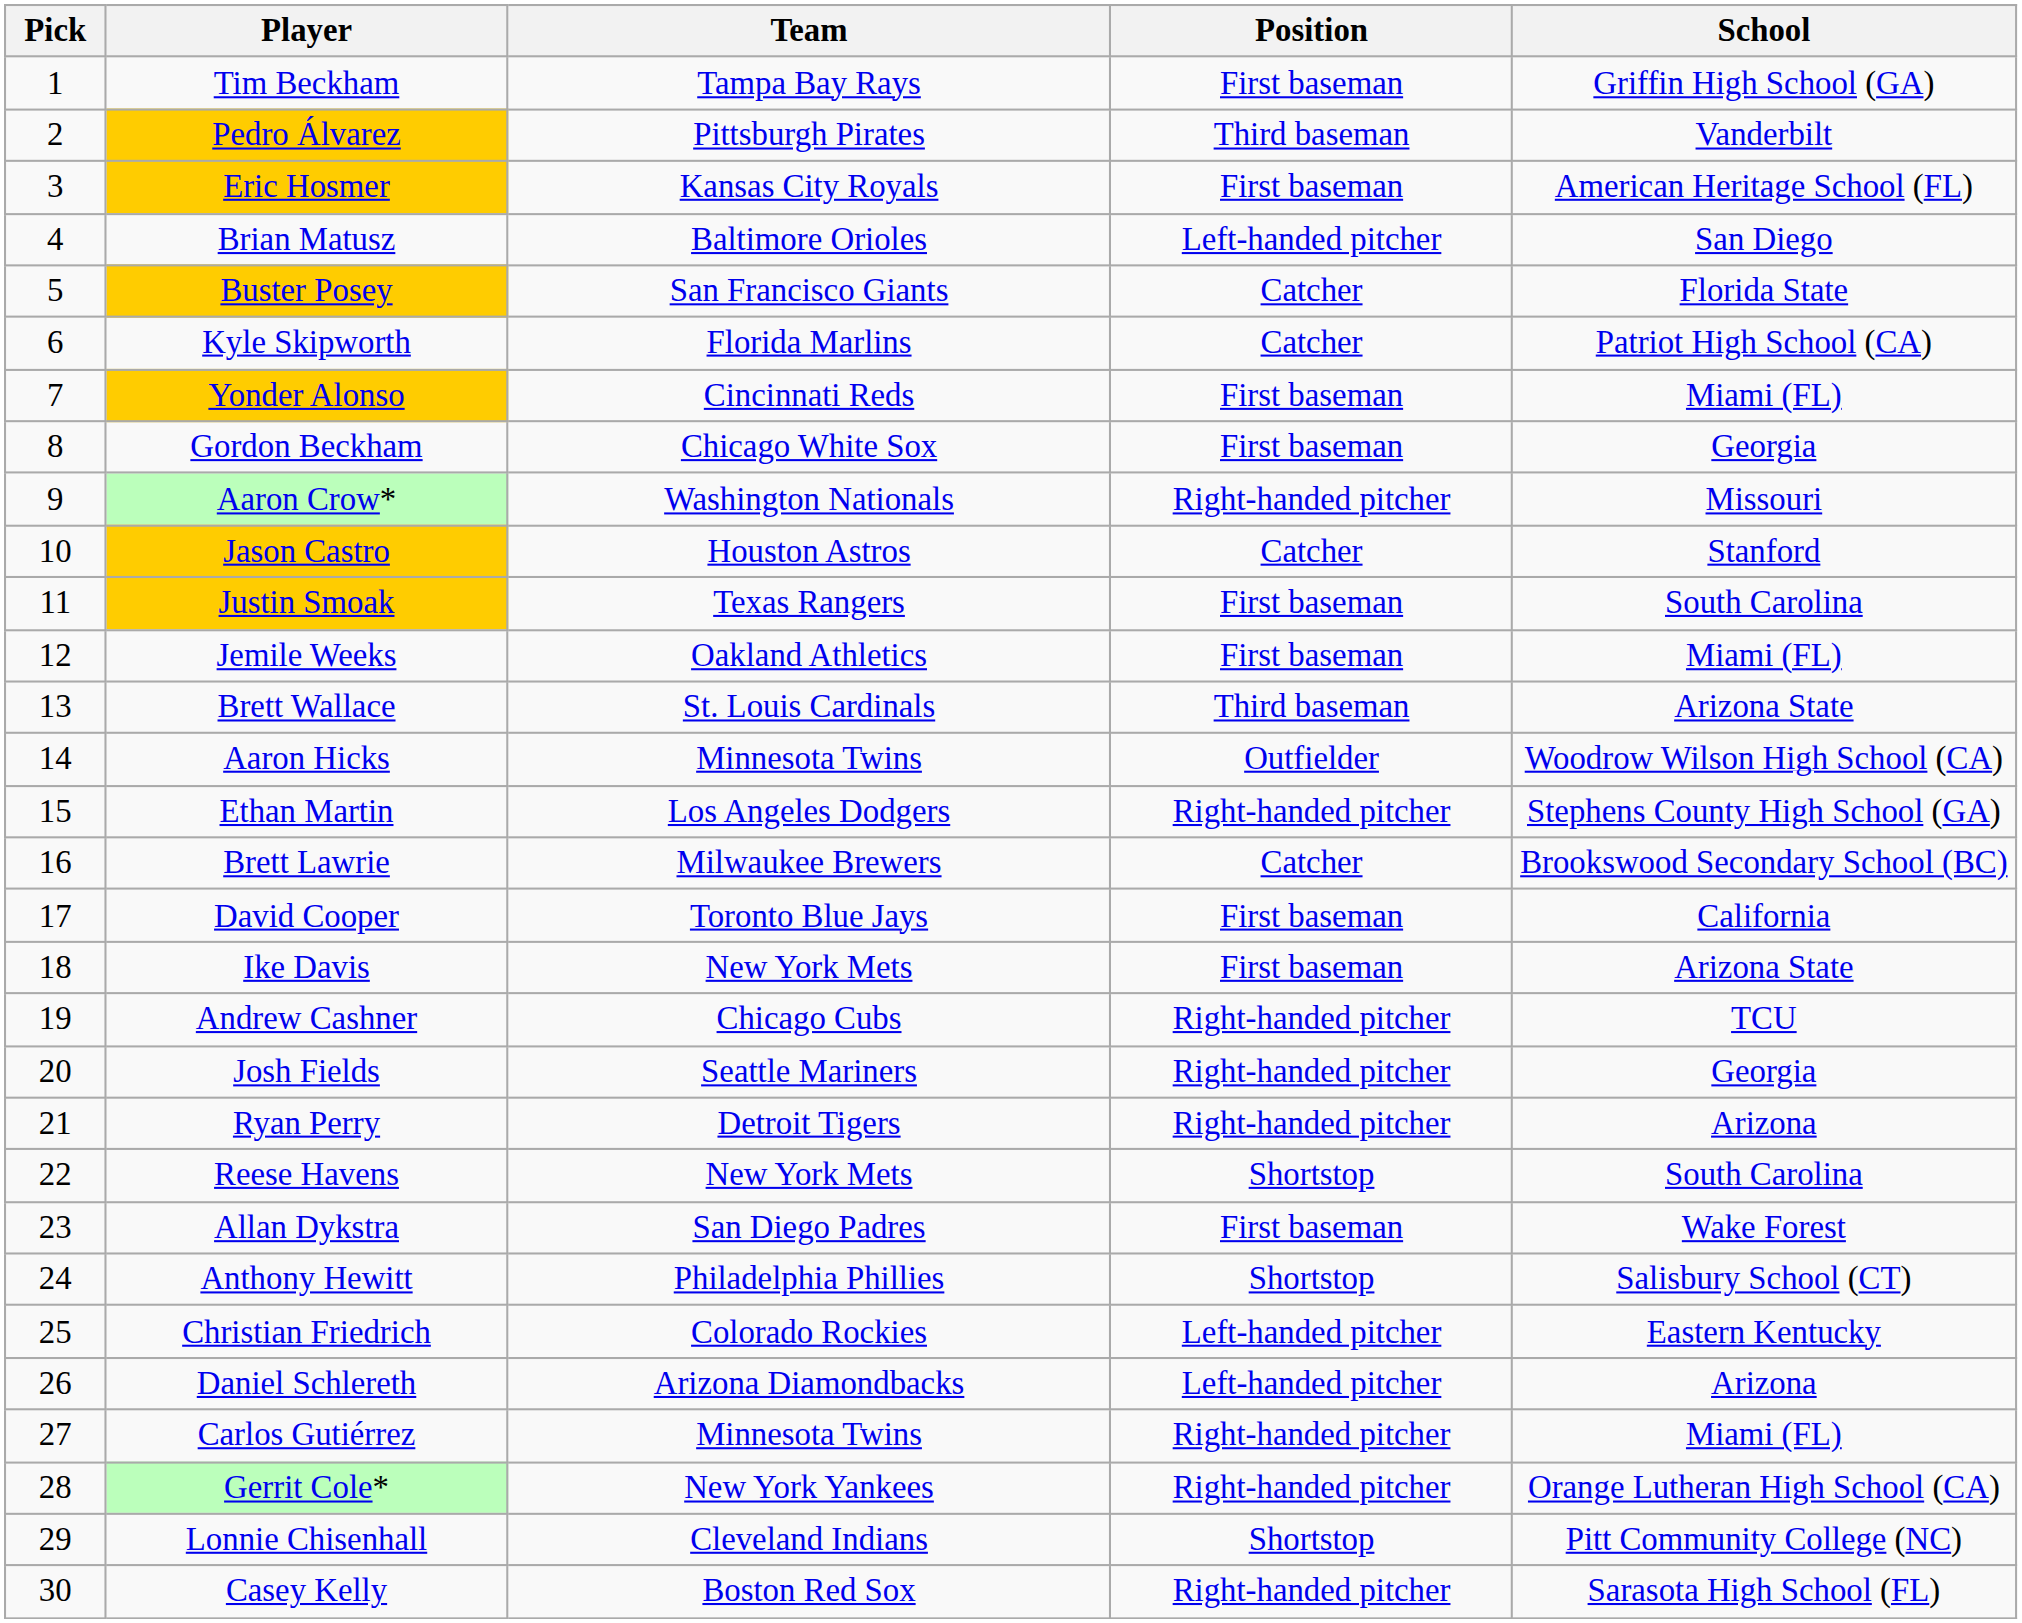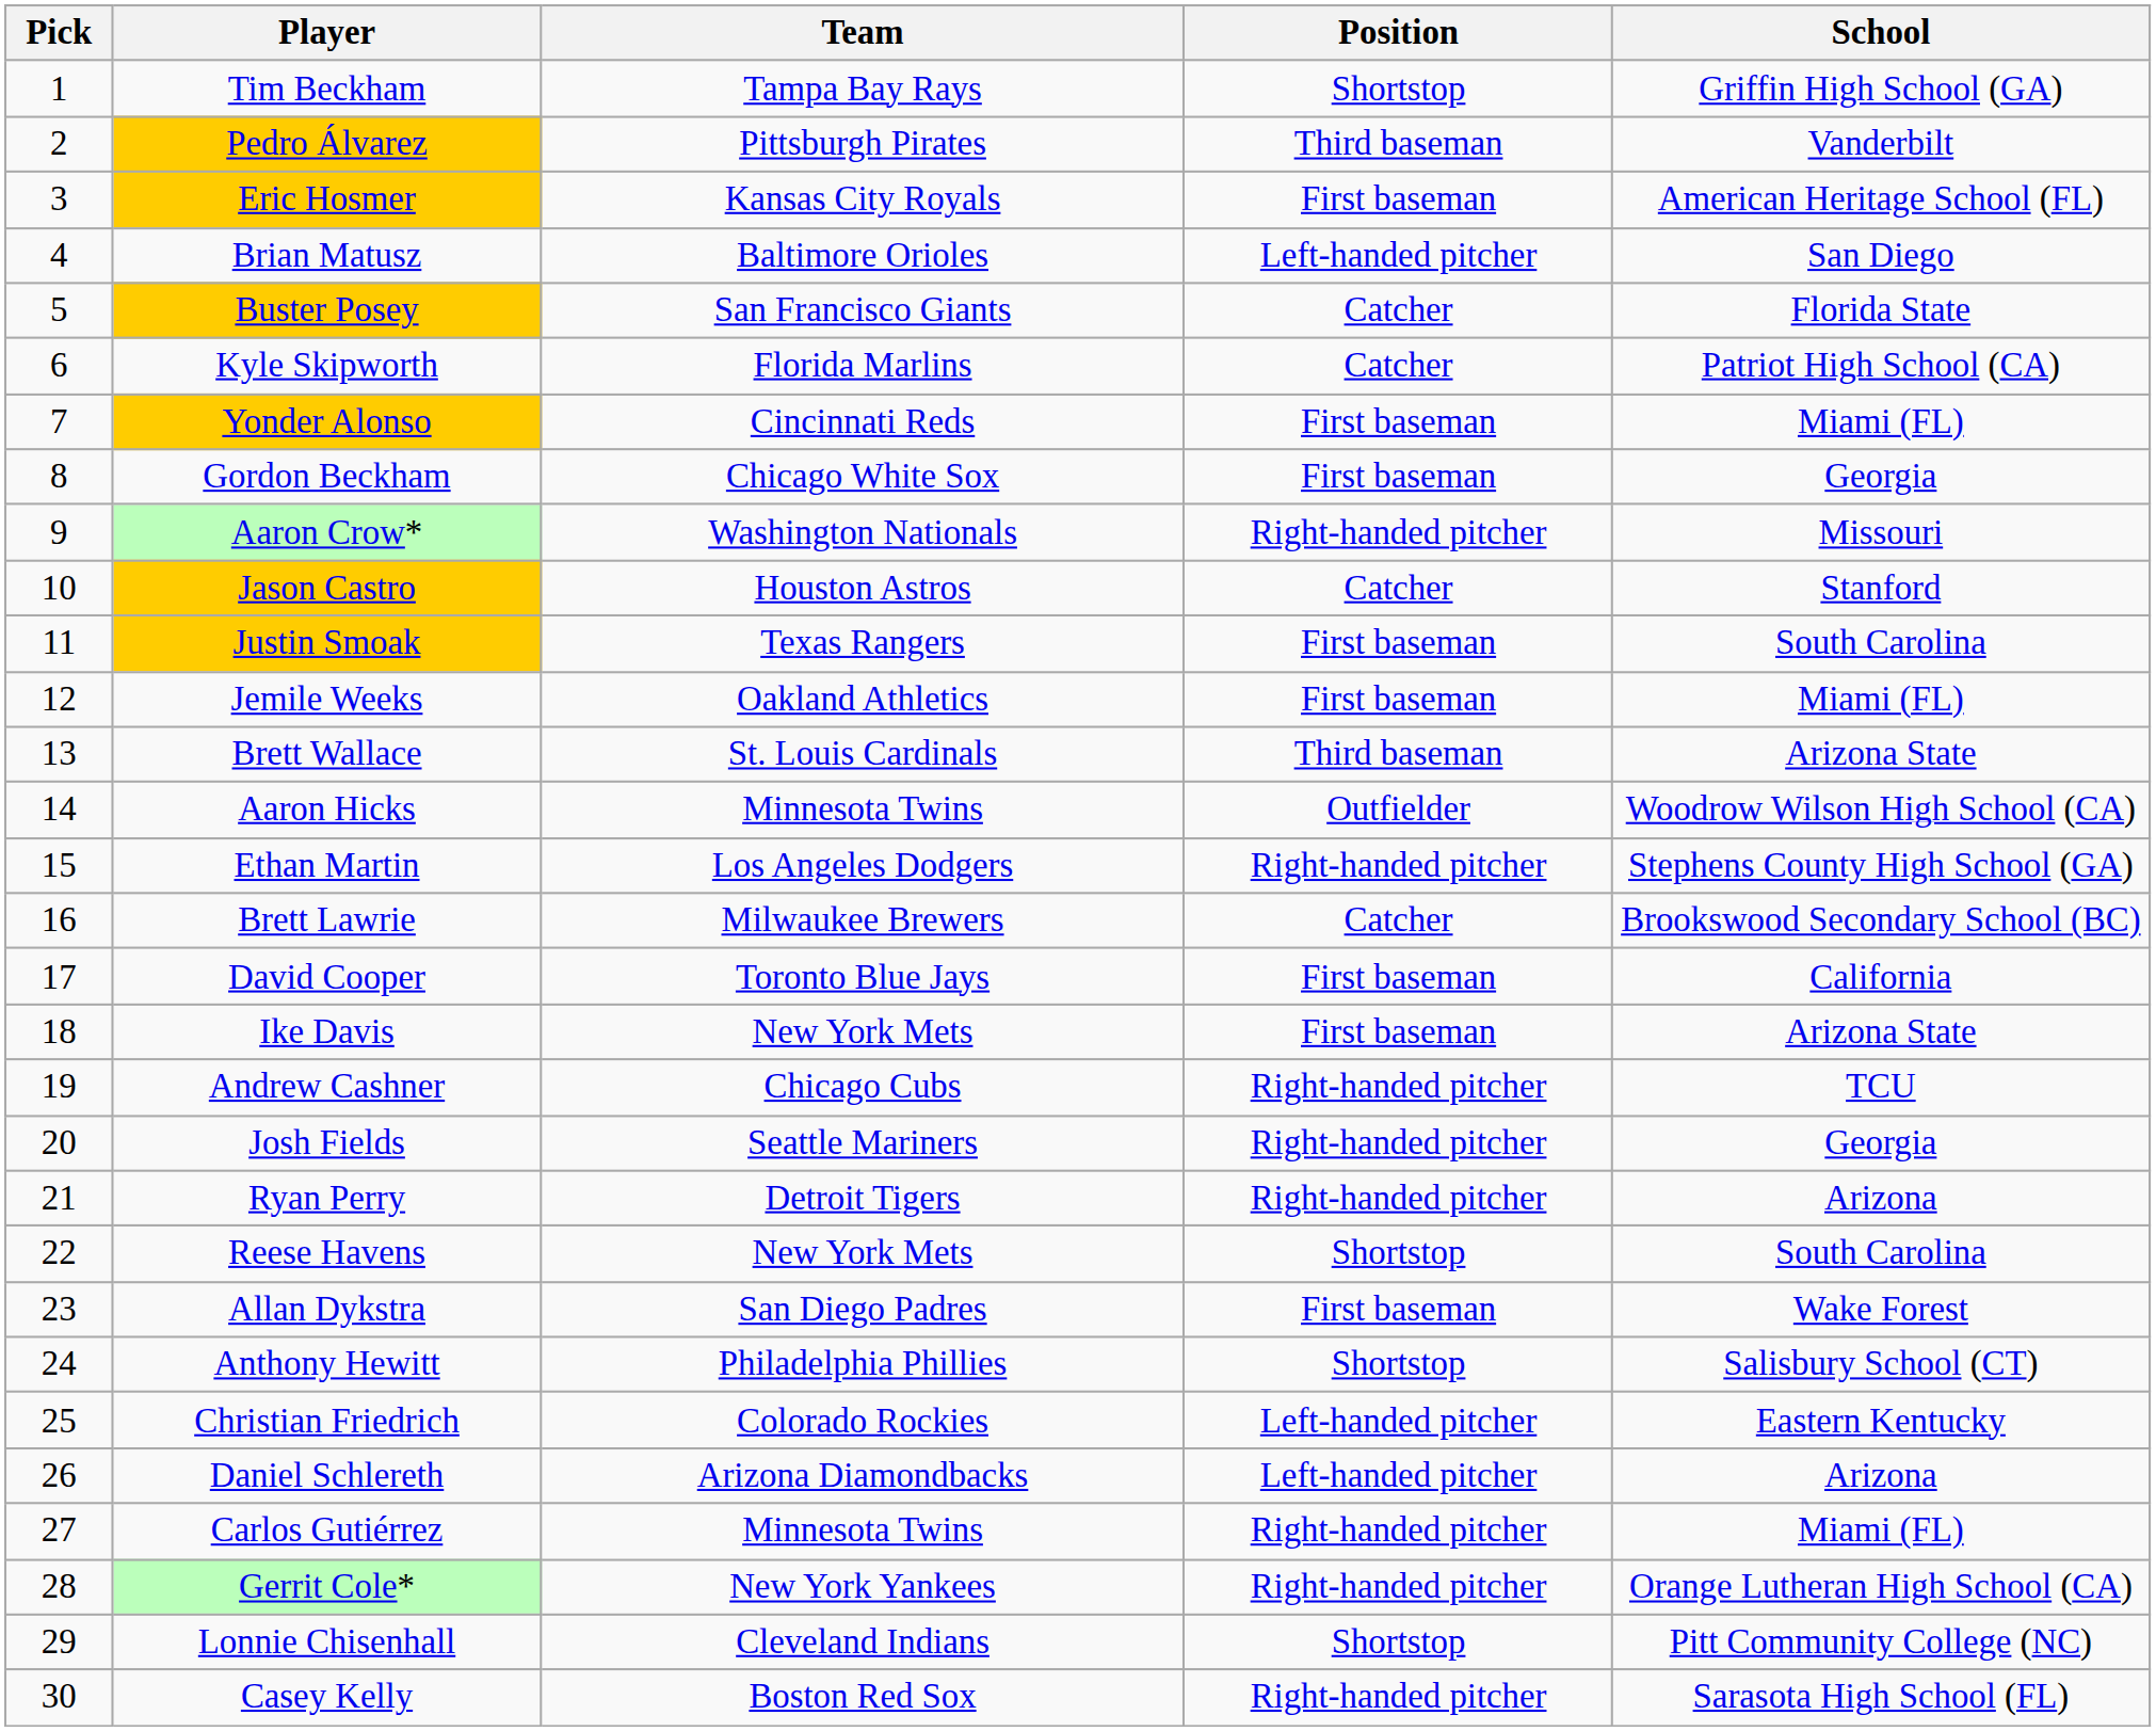 <table class="wikitable sortable" style="text-align:center">
 <tr>
 <th width="5%">Pick</th>
 <th width="20%">Player</th>
 <th width="30%">Team</th>
 <th width="20%">Position</th>
 <th width="25%">School</th>
 </tr>
 <tr>
 <td>1</td>
 <td><a href='#'>Tim Beckham</a></td>
 <td><a href='#'>Tampa Bay Rays</a></td>
-<td><a href='#'>First baseman</a></td>
+<td><a href='#'>Shortstop</a></td>
 <td><a href='#'>Griffin High School</a> (<a href='#'>GA</a>)</td>
 </tr>
 <tr>
 <td>2</td>
 <td bgcolor="#FFCC00"><a href='#'>Pedro Álvarez</a></td>
 <td><a href='#'>Pittsburgh Pirates</a></td>
 <td><a href='#'>Third baseman</a></td>
 <td><a href='#'>Vanderbilt</a></td>
 </tr>
 <tr>
 <td>3</td>
 <td bgcolor="#FFCC00"><a href='#'>Eric Hosmer</a></td>
 <td><a href='#'>Kansas City Royals</a></td>
 <td><a href='#'>First baseman</a></td>
 <td><a href='#'>American Heritage School</a> (<a href='#'>FL</a>)</td>
 </tr>
 <tr>
 <td>4</td>
 <td><a href='#'>Brian Matusz</a></td>
 <td><a href='#'>Baltimore Orioles</a></td>
 <td><a href='#'>Left-handed pitcher</a></td>
 <td><a href='#'>San Diego</a></td>
 </tr>
 <tr>
 <td>5</td>
 <td bgcolor="#FFCC00"><a href='#'>Buster Posey</a></td>
 <td><a href='#'>San Francisco Giants</a></td>
 <td><a href='#'>Catcher</a></td>
 <td><a href='#'>Florida State</a></td>
 </tr>
 <tr>
 <td>6</td>
 <td><a href='#'>Kyle Skipworth</a></td>
 <td><a href='#'>Florida Marlins</a></td>
 <td><a href='#'>Catcher</a></td>
 <td><a href='#'>Patriot High School</a> (<a href='#'>CA</a>)</td>
 </tr>
 <tr>
 <td>7</td>
 <td bgcolor="#FFCC00"><a href='#'>Yonder Alonso</a></td>
 <td><a href='#'>Cincinnati Reds</a></td>
 <td><a href='#'>First baseman</a></td>
 <td><a href='#'>Miami (FL)</a></td>
 </tr>
 <tr>
 <td>8</td>
 <td><a href='#'>Gordon Beckham</a></td>
 <td><a href='#'>Chicago White Sox</a></td>
 <td><a href='#'>First baseman</a></td>
 <td><a href='#'>Georgia</a></td>
 </tr>
 <tr>
 <td>9</td>
 <td !scope="row" style="background:#bfb;"><a href='#'>Aaron Crow</a>*</td>
 <td><a href='#'>Washington Nationals</a></td>
 <td><a href='#'>Right-handed pitcher</a></td>
 <td><a href='#'>Missouri</a></td>
 </tr>
 <tr>
 <td>10</td>
 <td bgcolor="#FFCC00"><a href='#'>Jason Castro</a></td>
 <td><a href='#'>Houston Astros</a></td>
 <td><a href='#'>Catcher</a></td>
 <td><a href='#'>Stanford</a></td>
 </tr>
 <tr>
 <td>11</td>
 <td bgcolor="#FFCC00"><a href='#'>Justin Smoak</a></td>
 <td><a href='#'>Texas Rangers</a></td>
 <td><a href='#'>First baseman</a></td>
 <td><a href='#'>South Carolina</a></td>
 </tr>
 <tr>
 <td>12</td>
 <td><a href='#'>Jemile Weeks</a></td>
 <td><a href='#'>Oakland Athletics</a></td>
 <td><a href='#'>First baseman</a></td>
 <td><a href='#'>Miami (FL)</a></td>
 </tr>
 <tr>
 <td>13</td>
 <td><a href='#'>Brett Wallace</a></td>
 <td><a href='#'>St. Louis Cardinals</a></td>
 <td><a href='#'>Third baseman</a></td>
 <td><a href='#'>Arizona State</a></td>
 </tr>
 <tr>
 <td>14</td>
 <td><a href='#'>Aaron Hicks</a></td>
 <td><a href='#'>Minnesota Twins</a></td>
 <td><a href='#'>Outfielder</a></td>
 <td><a href='#'>Woodrow Wilson High School</a> (<a href='#'>CA</a>)</td>
 </tr>
 <tr>
 <td>15</td>
 <td><a href='#'>Ethan Martin</a></td>
 <td><a href='#'>Los Angeles Dodgers</a></td>
 <td><a href='#'>Right-handed pitcher</a></td>
 <td><a href='#'>Stephens County High School</a> (<a href='#'>GA</a>)</td>
 </tr>
 <tr>
 <td>16</td>
 <td><a href='#'>Brett Lawrie</a></td>
 <td><a href='#'>Milwaukee Brewers</a></td>
 <td><a href='#'>Catcher</a></td>
 <td><a href='#'>Brookswood Secondary School (BC)</a></td>
 </tr>
 <tr>
 <td>17</td>
 <td><a href='#'>David Cooper</a></td>
 <td><a href='#'>Toronto Blue Jays</a></td>
 <td><a href='#'>First baseman</a></td>
 <td><a href='#'>California</a></td>
 </tr>
 <tr>
 <td>18</td>
 <td><a href='#'>Ike Davis</a></td>
 <td><a href='#'>New York Mets</a></td>
 <td><a href='#'>First baseman</a></td>
 <td><a href='#'>Arizona State</a></td>
 </tr>
 <tr>
 <td>19</td>
 <td><a href='#'>Andrew Cashner</a></td>
 <td><a href='#'>Chicago Cubs</a></td>
 <td><a href='#'>Right-handed pitcher</a></td>
 <td><a href='#'>TCU</a></td>
 </tr>
 <tr>
 <td>20</td>
 <td><a href='#'>Josh Fields</a></td>
 <td><a href='#'>Seattle Mariners</a></td>
 <td><a href='#'>Right-handed pitcher</a></td>
 <td><a href='#'>Georgia</a></td>
 </tr>
 <tr>
 <td>21</td>
 <td><a href='#'>Ryan Perry</a></td>
 <td><a href='#'>Detroit Tigers</a></td>
 <td><a href='#'>Right-handed pitcher</a></td>
 <td><a href='#'>Arizona</a></td>
 </tr>
 <tr>
 <td>22</td>
 <td><a href='#'>Reese Havens</a></td>
 <td><a href='#'>New York Mets</a></td>
 <td><a href='#'>Shortstop</a></td>
 <td><a href='#'>South Carolina</a></td>
 </tr>
 <tr>
 <td>23</td>
 <td><a href='#'>Allan Dykstra</a></td>
 <td><a href='#'>San Diego Padres</a></td>
 <td><a href='#'>First baseman</a></td>
 <td><a href='#'>Wake Forest</a></td>
 </tr>
 <tr>
 <td>24</td>
 <td><a href='#'>Anthony Hewitt</a></td>
 <td><a href='#'>Philadelphia Phillies</a></td>
 <td><a href='#'>Shortstop</a></td>
 <td><a href='#'>Salisbury School</a> (<a href='#'>CT</a>)</td>
 </tr>
 <tr>
 <td>25</td>
 <td><a href='#'>Christian Friedrich</a></td>
 <td><a href='#'>Colorado Rockies</a></td>
 <td><a href='#'>Left-handed pitcher</a></td>
 <td><a href='#'>Eastern Kentucky</a></td>
 </tr>
 <tr>
 <td>26</td>
 <td><a href='#'>Daniel Schlereth</a></td>
 <td><a href='#'>Arizona Diamondbacks</a></td>
 <td><a href='#'>Left-handed pitcher</a></td>
 <td><a href='#'>Arizona</a></td>
 </tr>
 <tr>
 <td>27</td>
 <td><a href='#'>Carlos Gutiérrez</a></td>
 <td><a href='#'>Minnesota Twins</a></td>
 <td><a href='#'>Right-handed pitcher</a></td>
 <td><a href='#'>Miami (FL)</a></td>
 </tr>
 <tr>
 <td>28</td>
 <td !scope="row" style="background:#bfb;"><a href='#'>Gerrit Cole</a>*</td>
 <td><a href='#'>New York Yankees</a></td>
 <td><a href='#'>Right-handed pitcher</a></td>
 <td><a href='#'>Orange Lutheran High School</a> (<a href='#'>CA</a>)</td>
 </tr>
 <tr>
 <td>29</td>
 <td><a href='#'>Lonnie Chisenhall</a></td>
 <td><a href='#'>Cleveland Indians</a></td>
 <td><a href='#'>Shortstop</a></td>
 <td><a href='#'>Pitt Community College</a> (<a href='#'>NC</a>)</td>
 </tr>
 <tr>
 <td>30</td>
 <td><a href='#'>Casey Kelly</a></td>
 <td><a href='#'>Boston Red Sox</a></td>
 <td><a href='#'>Right-handed pitcher</a></td>
 <td><a href='#'>Sarasota High School</a> (<a href='#'>FL</a>)</td>
 </tr>
 </table>
